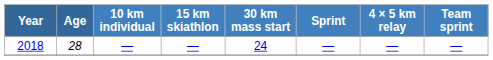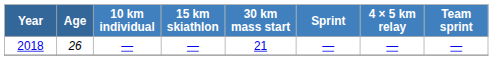 <table class="wikitable" style="font-size:95%; text-align:center; border:grey solid 1px; border-collapse:collapse; background:#ffffff;">
 <tr>
 <th style="background-color:#369; color:white; width:60px;"> Year </th>
 <th style="background-color:#369; color:white; width:40px;"> Age </th>
 <th style="background-color:#4180be; color:white; width:75px;"> 10 km <br> individual </th>
 <th style="background-color:#4180be; color:white; width:75px;"> 15 km <br> skiathlon </th>
 <th style="background-color:#4180be; color:white; width:75px;"> 30 km <br> mass start </th>
 <th style="background-color:#4180be; color:white; width:75px;"> Sprint </th>
 <th style="background-color:#4180be; color:white; width:75px;"> 4 × 5 km <br> relay </th>
 <th style="background-color:#4180be; color:white; width:75px;"> Team <br> sprint </th>
 </tr>
 <tr>
 <td><a href='#'>2018</a></td>
-<td><em>28</em></td>
+<td><em>26</em></td>
 <td><a href='#'>—</a></td>
 <td><a href='#'>—</a></td>
-<td><a href='#'>24</a></td>
+<td><a href='#'>21</a></td>
 <td><a href='#'>—</a></td>
 <td><a href='#'>—</a></td>
 <td><a href='#'>—</a></td>
 </tr>
 <tr>
 </tr>
 </table>
